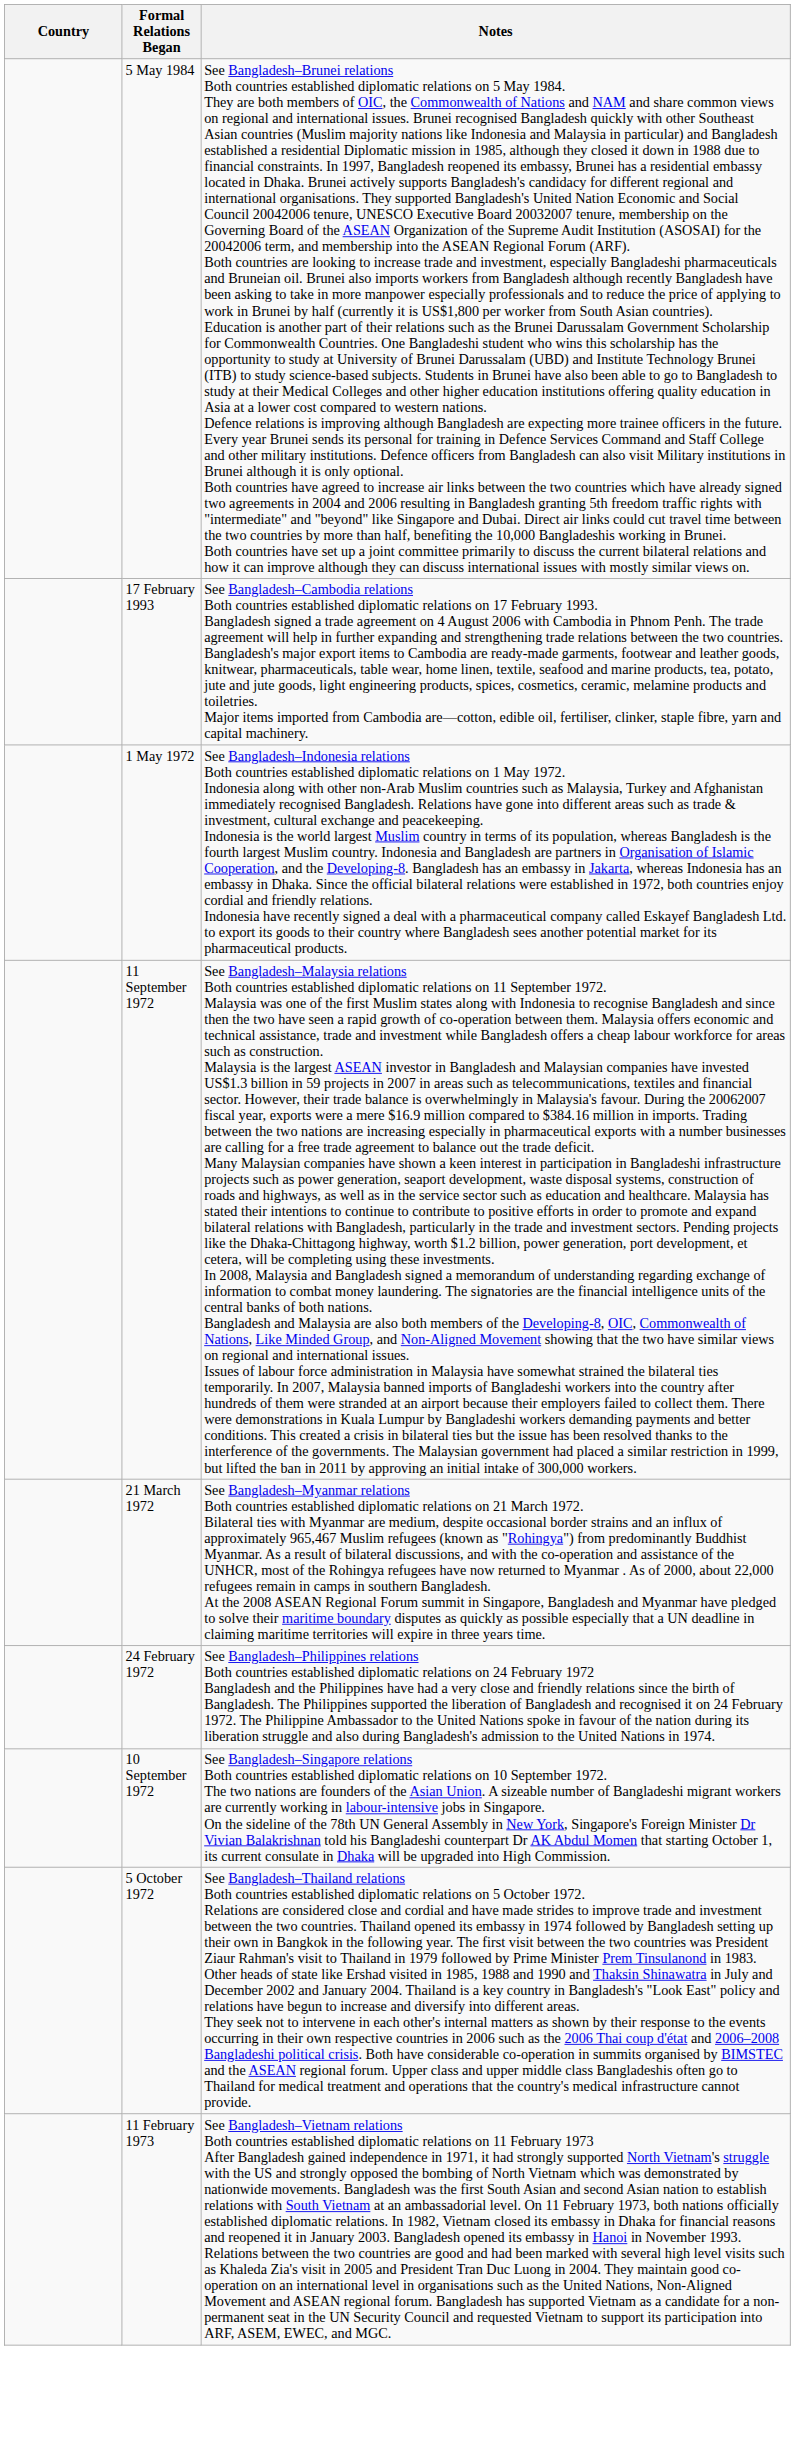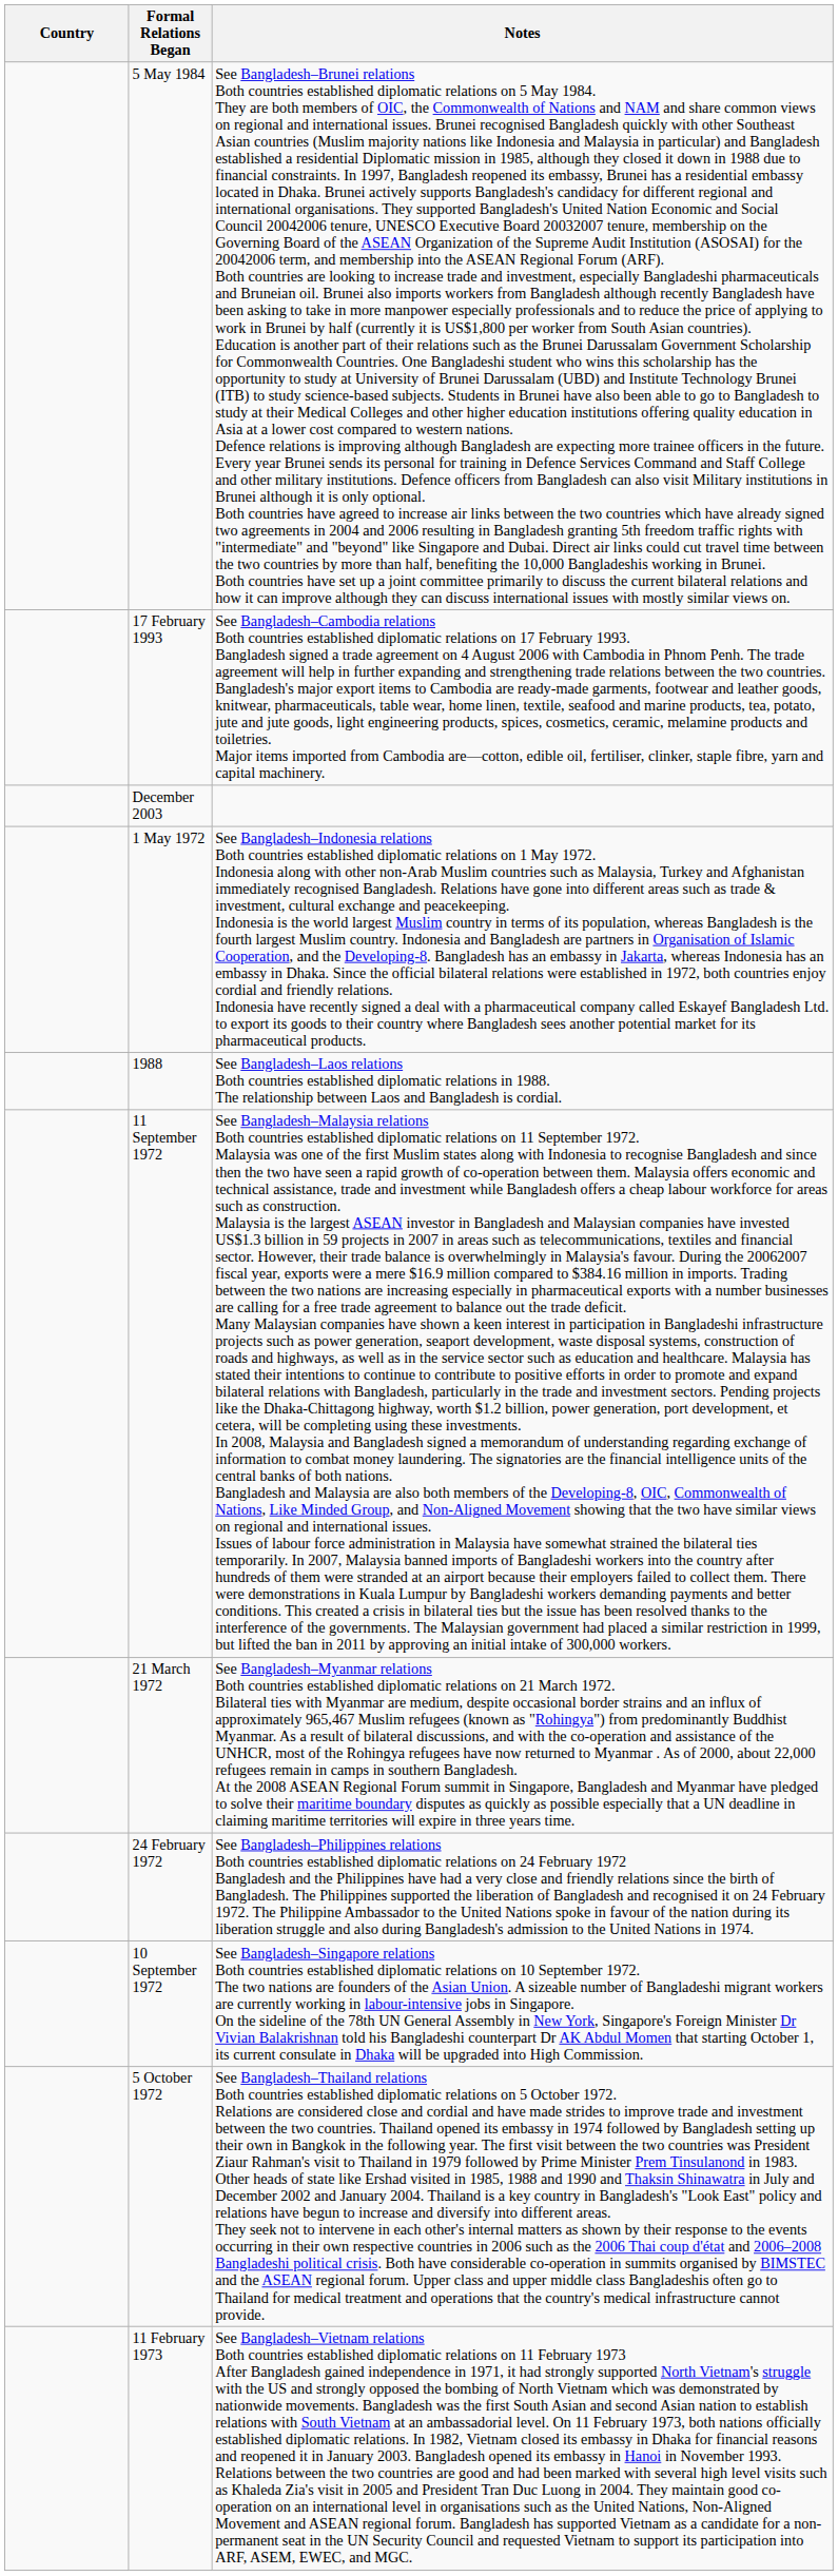 <table class="wikitable sortable" style="width:100%; margin:auto;">
 <tr>
 <th style="width:15%;">Country</th>
 <th style="width:10%;">Formal Relations Began</th>
 <th>Notes</th>
 </tr>
 <tr valign="top">
 <td></td>
 <td>5 May 1984</td>
 <td>See <a href='#'>Bangladesh–Brunei relations</a><br>Both countries established diplomatic relations on 5 May 1984.<br>They are both members of <a href='#'>OIC</a>, the <a href='#'>Commonwealth of Nations</a> and <a href='#'>NAM</a> and share common views on regional and international issues. Brunei recognised Bangladesh quickly with other Southeast Asian countries (Muslim majority nations like Indonesia and Malaysia in particular) and Bangladesh established a residential Diplomatic mission in 1985, although they closed it down in 1988 due to financial constraints. In 1997, Bangladesh reopened its embassy, Brunei has a residential embassy located in Dhaka. Brunei actively supports Bangladesh's candidacy for different regional and international organisations. They supported Bangladesh's United Nation Economic and Social Council 20042006 tenure, UNESCO Executive Board 20032007 tenure, membership on the Governing Board of the <a href='#'>ASEAN</a> Organization of the Supreme Audit Institution (ASOSAI) for the 20042006 term, and membership into the ASEAN Regional Forum (ARF).<br>Both countries are looking to increase trade and investment, especially Bangladeshi pharmaceuticals and Bruneian oil. Brunei also imports workers from Bangladesh although recently Bangladesh have been asking to take in more manpower especially professionals and to reduce the price of applying to work in Brunei by half (currently it is US$1,800 per worker from South Asian countries).<br>Education is another part of their relations such as the Brunei Darussalam Government Scholarship for Commonwealth Countries. One Bangladeshi student who wins this scholarship has the opportunity to study at University of Brunei Darussalam (UBD) and Institute Technology Brunei (ITB) to study science-based subjects. Students in Brunei have also been able to go to Bangladesh to study at their Medical Colleges and other higher education institutions offering quality education in Asia at a lower cost compared to western nations.<br>Defence relations is improving although Bangladesh are expecting more trainee officers in the future. Every year Brunei sends its personal for training in Defence Services Command and Staff College and other military institutions. Defence officers from Bangladesh can also visit Military institutions in Brunei although it is only optional.<br>Both countries have agreed to increase air links between the two countries which have already signed two agreements in 2004 and 2006 resulting in Bangladesh granting 5th freedom traffic rights with "intermediate" and "beyond" like Singapore and Dubai. Direct air links could cut travel time between the two countries by more than half, benefiting the 10,000 Bangladeshis working in Brunei.<br>Both countries have set up a joint committee primarily to discuss the current bilateral relations and how it can improve although they can discuss international issues with mostly similar views on.</td>
 </tr>
 <tr valign="top">
 <td></td>
 <td>17 February 1993</td>
 <td>See <a href='#'>Bangladesh–Cambodia relations</a><br>Both countries established diplomatic relations on 17 February 1993.<br>Bangladesh signed a trade agreement on 4 August 2006 with Cambodia in Phnom Penh. The trade agreement will help in further expanding and strengthening trade relations between the two countries.<br>Bangladesh's major export items to Cambodia are ready-made garments, footwear and leather goods, knitwear, pharmaceuticals, table wear, home linen, textile, seafood and marine products, tea, potato, jute and jute goods, light engineering products, spices, cosmetics, ceramic, melamine products and toiletries.<br>Major items imported from Cambodia are—cotton, edible oil, fertiliser, clinker, staple fibre, yarn and capital machinery.</td>
 </tr>
 <tr valign="top">
 <td></td>
+<td>December 2003</td>
+<td></td>
+</tr>
+<tr valign="top">
+<td></td>
 <td>1 May 1972</td>
 <td>See <a href='#'>Bangladesh–Indonesia relations</a><br>Both countries established diplomatic relations on 1 May 1972.<br>Indonesia along with other non-Arab Muslim countries such as Malaysia, Turkey and Afghanistan immediately recognised Bangladesh. Relations have gone into different areas such as trade & investment, cultural exchange and peacekeeping.<br>Indonesia is the world largest <a href='#'>Muslim</a> country in terms of its population, whereas Bangladesh is the fourth largest Muslim country.  Indonesia and Bangladesh are partners in <a href='#'>Organisation of Islamic Cooperation</a>, and the <a href='#'>Developing-8</a>. Bangladesh has an embassy in <a href='#'>Jakarta</a>, whereas Indonesia has an embassy in Dhaka. Since the official bilateral relations were established in 1972, both countries enjoy cordial and friendly relations.<br>Indonesia have recently signed a deal with a pharmaceutical company called Eskayef Bangladesh Ltd. to export its goods to their country where Bangladesh sees another potential market for its pharmaceutical products.</td>
+</tr>
+<tr valign="top">
+<td></td>
+<td>1988</td>
+<td>See <a href='#'>Bangladesh–Laos relations</a><br>Both countries established diplomatic relations in 1988.<br>The relationship between Laos and Bangladesh is cordial.</td>
 </tr>
 <tr valign="top">
 <td></td>
 <td>11 September 1972</td>
 <td>See <a href='#'>Bangladesh–Malaysia relations</a><br>Both countries established diplomatic relations on 11 September 1972.<br>Malaysia was one of the first Muslim states along with Indonesia to recognise Bangladesh and since then the two have seen a rapid growth of co-operation between them. Malaysia offers economic and technical assistance, trade and investment while Bangladesh offers a cheap labour workforce for areas such as construction.<br>Malaysia is the largest <a href='#'>ASEAN</a> investor in Bangladesh and Malaysian companies have invested US$1.3 billion in 59 projects in 2007 in areas such as telecommunications, textiles and financial sector. However, their trade balance is overwhelmingly in Malaysia's favour.  During the 20062007 fiscal year, exports were a mere $16.9 million compared to $384.16 million in imports. Trading between the two nations are increasing especially in pharmaceutical exports with a number businesses are calling for a free trade agreement to balance out the trade deficit.<br>Many Malaysian companies have shown a keen interest in participation in Bangladeshi infrastructure projects such as power generation, seaport development, waste disposal systems, construction of roads and highways, as well as in the service sector such as education and healthcare. Malaysia has stated their intentions to continue to contribute to positive efforts in order to promote and expand bilateral relations with Bangladesh, particularly in the trade and investment sectors. Pending projects like the Dhaka-Chittagong highway, worth $1.2 billion, power generation, port development, et cetera, will be completing using these investments.<br>In 2008, Malaysia and Bangladesh signed a memorandum of understanding regarding exchange of information to combat money laundering. The signatories are the financial intelligence units of the central banks of both nations.<br>Bangladesh and Malaysia are also both members of the <a href='#'>Developing-8</a>, <a href='#'>OIC</a>, <a href='#'>Commonwealth of Nations</a>, <a href='#'>Like Minded Group</a>, and <a href='#'>Non-Aligned Movement</a> showing that the two have similar views on regional and international issues.<br>Issues of labour force administration in Malaysia have somewhat strained the bilateral ties temporarily. In 2007, Malaysia banned imports of Bangladeshi workers into the country after hundreds of them were stranded at an airport because their employers failed to collect them. There were demonstrations in Kuala Lumpur by Bangladeshi workers demanding payments and better conditions. This created a crisis in bilateral ties but the issue has been resolved thanks to the interference of the governments. The Malaysian government had placed a similar restriction in 1999, but lifted the ban in 2011 by approving an initial intake of 300,000 workers.</td>
 </tr>
 <tr valign="top">
 <td></td>
 <td>21 March 1972</td>
 <td>See <a href='#'>Bangladesh–Myanmar relations</a><br>Both countries established diplomatic relations on 21 March 1972.<br>Bilateral ties with Myanmar are medium, despite occasional border strains and an influx of approximately 965,467 Muslim refugees (known as "<a href='#'>Rohingya</a>") from predominantly Buddhist Myanmar. As a result of bilateral discussions, and with the co-operation and assistance of the UNHCR, most of the Rohingya refugees have now returned to Myanmar . As of 2000, about 22,000 refugees remain in camps in southern Bangladesh.<br>At the 2008 ASEAN Regional Forum summit in Singapore, Bangladesh and Myanmar have pledged to solve their <a href='#'>maritime boundary</a> disputes as quickly as possible especially that a UN deadline in claiming maritime territories will expire in three years time.</td>
 </tr>
 <tr valign="top">
 <td></td>
 <td>24 February 1972</td>
 <td>See <a href='#'>Bangladesh–Philippines relations</a><br>Both countries established diplomatic relations on 24 February 1972<br>Bangladesh and the Philippines have had a very close and friendly relations since the birth of Bangladesh. The Philippines supported the liberation of Bangladesh and recognised it on 24 February 1972. The Philippine Ambassador to the United Nations spoke in favour of the nation during its liberation struggle and also during Bangladesh's admission to the United Nations in 1974.</td>
 </tr>
 <tr valign="top">
 <td></td>
 <td>10 September 1972</td>
 <td>See <a href='#'>Bangladesh–Singapore relations</a><br>Both countries established diplomatic relations on 10 September 1972.<br>The two nations are founders of the <a href='#'>Asian Union</a>. A sizeable number of Bangladeshi migrant workers are currently working in <a href='#'>labour-intensive</a> jobs in Singapore.<br>On the sideline of the 78th UN General Assembly in <a href='#'>New York</a>, Singapore's Foreign Minister <a href='#'>Dr Vivian Balakrishnan</a> told his Bangladeshi counterpart Dr <a href='#'>AK Abdul Momen</a> that starting October 1, its current consulate in <a href='#'>Dhaka</a> will be upgraded into High Commission.</td>
 </tr>
 <tr valign="top">
 <td></td>
 <td>5 October 1972</td>
 <td>See <a href='#'>Bangladesh–Thailand relations</a><br>Both countries established diplomatic relations on 5 October 1972.<br>Relations are considered close and cordial and have made strides to improve trade and investment between the two countries. Thailand opened its embassy in 1974 followed by Bangladesh setting up their own in Bangkok in the following year. The first visit between the two countries was President Ziaur Rahman's visit to Thailand in 1979 followed by Prime Minister <a href='#'>Prem Tinsulanond</a> in 1983. Other heads of state like Ershad visited in 1985, 1988 and 1990 and <a href='#'>Thaksin Shinawatra</a> in July and December 2002 and January 2004. Thailand is a key country in Bangladesh's "Look East" policy and relations have begun to increase and diversify into different areas.<br>They seek not to intervene in each other's internal matters as shown by their response to the events occurring in their own respective countries in 2006 such as the <a href='#'>2006 Thai coup d'état</a> and <a href='#'>2006–2008 Bangladeshi political crisis</a>. Both have considerable co-operation in summits organised by <a href='#'>BIMSTEC</a> and the <a href='#'>ASEAN</a> regional forum. Upper class and upper middle class Bangladeshis often go to Thailand for medical treatment and operations that the country's medical infrastructure cannot provide.</td>
 </tr>
 <tr valign="top">
 <td></td>
 <td>11 February 1973</td>
 <td>See <a href='#'>Bangladesh–Vietnam relations</a><br>Both countries established diplomatic relations on 11 February 1973<br>After Bangladesh gained independence in 1971, it had strongly supported <a href='#'>North Vietnam</a>'s <a href='#'>struggle</a> with the US and strongly opposed the bombing of North Vietnam which was demonstrated by nationwide movements. Bangladesh was the first South Asian and second Asian nation to establish relations with <a href='#'>South Vietnam</a> at an ambassadorial level. On 11 February 1973, both nations officially established diplomatic relations. In 1982, Vietnam closed its embassy in Dhaka for financial reasons and reopened it in January 2003. Bangladesh opened its embassy in <a href='#'>Hanoi</a> in November 1993.<br>Relations between the two countries are good and had been marked with several high level visits such as Khaleda Zia's visit in 2005 and President Tran Duc Luong in 2004. They maintain good co-operation on an international level in organisations such as the United Nations, Non-Aligned Movement and ASEAN regional forum. Bangladesh has supported Vietnam as a candidate for a non-permanent seat in the UN Security Council and requested Vietnam to support its participation into ARF, ASEM, EWEC, and MGC.</td>
 </tr>
 </table>
